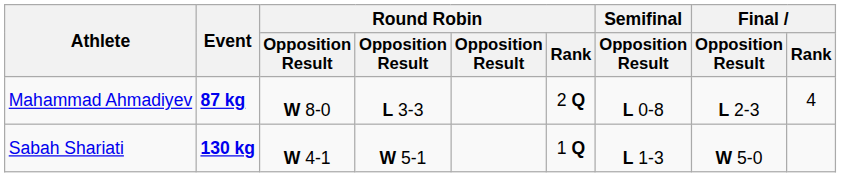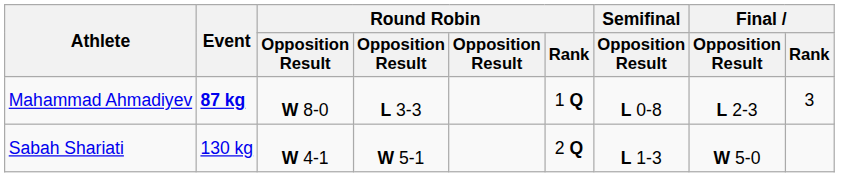 <table class=wikitable style=font-size:90%;text-align:center>
 <tr>
 <th rowspan=2>Athlete</th>
 <th rowspan=2>Event</th>
 <th colspan=4>Round Robin</th>
 <th>Semifinal</th>
 <th colspan=2>Final / </th>
 </tr>
 <tr style=font-size:95%>
 <th>Opposition<br>Result</th>
 <th>Opposition<br>Result</th>
 <th>Opposition<br>Result</th>
 <th>Rank</th>
 <th>Opposition<br>Result</th>
 <th>Opposition<br>Result</th>
 <th>Rank</th>
 </tr>
 <tr>
 <td align=left><a href='#'>Mahammad Ahmadiyev</a></td>
 <td align=left><strong><a href='#'>87 kg</a></strong></td>
 <td><br><strong>W</strong> 8-0</td>
 <td><br><strong>L</strong> 3-3</td>
 <td></td>
-<td>2 <strong>Q</strong></td>
+<td>1 <strong>Q</strong></td>
 <td><br><strong>L</strong> 0-8</td>
 <td><br><strong>L</strong> 2-3</td>
-<td>4</td>
+<td>3</td>
 </tr>
 <tr>
 <td align=left><a href='#'>Sabah Shariati</a></td>
-<td align=left><strong><a href='#'>130 kg</a></strong></td>
+<td align=left><a href='#'>130 kg</a></td>
 <td><br><strong>W</strong> 4-1</td>
 <td><br><strong>W</strong> 5-1</td>
 <td></td>
-<td>1 <strong>Q</strong></td>
+<td>2 <strong>Q</strong></td>
 <td><br><strong>L</strong> 1-3</td>
 <td><br><strong>W</strong> 5-0</td>
 <td></td>
 </tr>
 </table>
